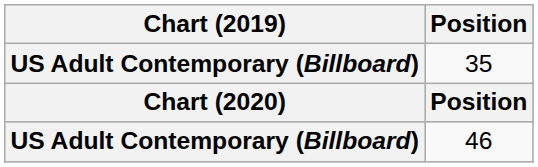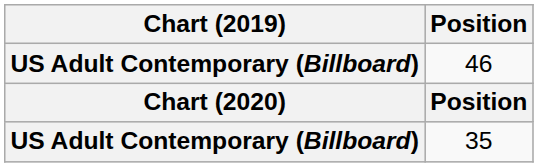 <table class="wikitable plainrowheaders" style="text-align:center">
 <tr>
 <th scope="col">Chart (2019)</th>
 <th scope="col">Position</th>
 </tr>
 <tr>
 <th scope="row">US Adult Contemporary (<em>Billboard</em>)</th>
-<td>35</td>
+<td>46</td>
 </tr>
 <tr>
 <th scope="col">Chart (2020)</th>
 <th scope="col">Position</th>
 </tr>
 <tr>
 <th scope="row">US Adult Contemporary (<em>Billboard</em>)</th>
-<td>46</td>
+<td>35</td>
 </tr>
 </table>
